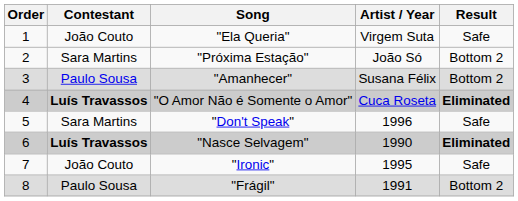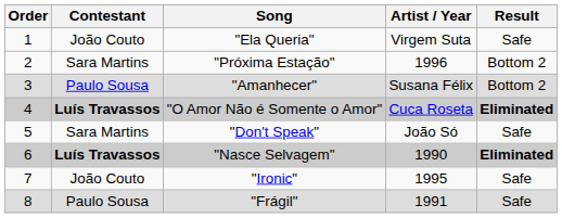 <table class="wikitable plainrowheaders" style="text-align:center;">
 <tr>
 <th>Order</th>
 <th>Contestant</th>
 <th>Song</th>
 <th>Artist / Year</th>
 <th>Result</th>
 </tr>
 <tr>
 <td>1</td>
 <td>João Couto</td>
 <td>"Ela Queria"</td>
 <td>Virgem Suta</td>
 <td>Safe</td>
 </tr>
 <tr>
 <td>2</td>
 <td>Sara Martins</td>
 <td>"Próxima Estação"</td>
-<td>João Só</td>
+<td>1996</td>
 <td>Bottom 2</td>
 </tr>
 <tr style="background:#ddd;">
 <td>3</td>
 <td><a href='#'>Paulo Sousa</a></td>
 <td>"Amanhecer"</td>
 <td>Susana Félix</td>
 <td>Bottom 2</td>
 </tr>
 <tr style="background:#ccc;">
 <td>4</td>
 <td><strong>Luís Travassos</strong></td>
 <td>"O Amor Não é Somente o Amor"</td>
 <td><a href='#'>Cuca Roseta</a></td>
 <td><strong>Eliminated</strong></td>
 </tr>
 <tr>
 <td>5</td>
 <td>Sara Martins</td>
 <td>"<a href='#'>Don't Speak</a>"</td>
-<td>1996</td>
+<td>João Só</td>
 <td>Safe</td>
 </tr>
 <tr style="background:#ccc;">
 <td>6</td>
 <td><strong>Luís Travassos</strong></td>
 <td>"Nasce Selvagem"</td>
 <td>1990</td>
 <td><strong>Eliminated</strong></td>
 </tr>
 <tr>
 <td>7</td>
 <td>João Couto</td>
 <td>"<a href='#'>Ironic</a>"</td>
 <td>1995</td>
 <td>Safe</td>
 </tr>
 <tr style="background:#ddd;">
 <td>8</td>
 <td>Paulo Sousa</td>
 <td>"Frágil"</td>
 <td>1991</td>
-<td>Bottom 2</td>
+<td>Safe</td>
 </tr>
 </table>
